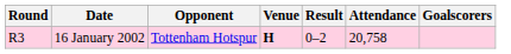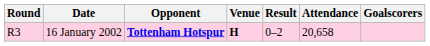 <table class="wikitable">
 <tr>
 <th>Round</th>
 <th>Date</th>
 <th>Opponent</th>
 <th>Venue</th>
 <th>Result</th>
 <th>Attendance</th>
 <th>Goalscorers</th>
 </tr>
 <tr style="background-color: #ffd0e3;">
 <td>R3</td>
 <td>16 January 2002</td>
-<td><a href='#'>Tottenham Hotspur</a></td>
+<td><strong><a href='#'>Tottenham Hotspur</a></strong></td>
 <td><strong>H</strong></td>
 <td>0–2</td>
-<td>20,758</td>
+<td>20,658</td>
 <td></td>
 </tr>
 </table>
